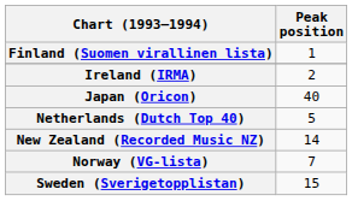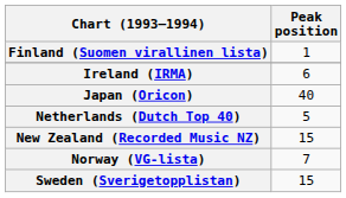 <table class="wikitable plainrowheaders sortable">
 <tr>
 <th>Chart (1993–1994)</th>
 <th>Peak<br>position</th>
 </tr>
 <tr>
 <th scope="row">Finland (<a href='#'>Suomen virallinen lista</a>)</th>
 <td style="text-align:center;">1</td>
 </tr>
 <tr>
 </tr>
 <tr>
 <th scope="row">Ireland (<a href='#'>IRMA</a>)</th>
-<td style="text-align:center;">2</td>
+<td style="text-align:center;">6</td>
 </tr>
 <tr>
 <th scope="row">Japan (<a href='#'>Oricon</a>)</th>
 <td style="text-align:center;">40</td>
 </tr>
 <tr>
 <th scope="row">Netherlands (<a href='#'>Dutch Top 40</a>)</th>
 <td style="text-align:center;">5</td>
 </tr>
 <tr>
 <th scope="row">New Zealand (<a href='#'>Recorded Music NZ</a>)</th>
-<td style="text-align:center;">14</td>
+<td style="text-align:center;">15</td>
 </tr>
 <tr>
 <th scope="row">Norway (<a href='#'>VG-lista</a>)</th>
 <td style="text-align:center;">7</td>
 </tr>
 <tr>
 <th scope="row">Sweden (<a href='#'>Sverigetopplistan</a>)</th>
 <td style="text-align:center;">15</td>
 </tr>
 </table>
